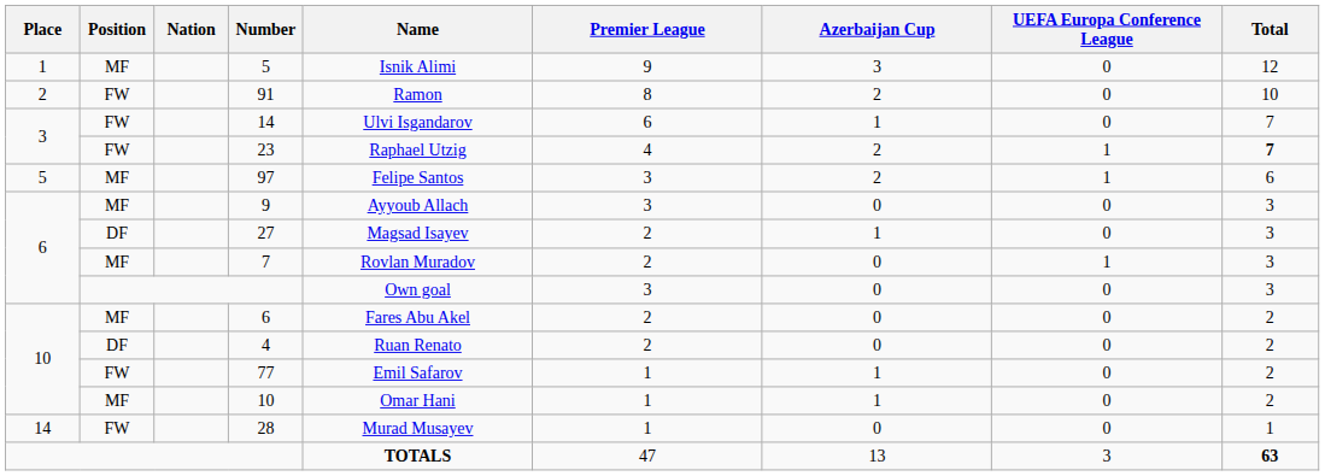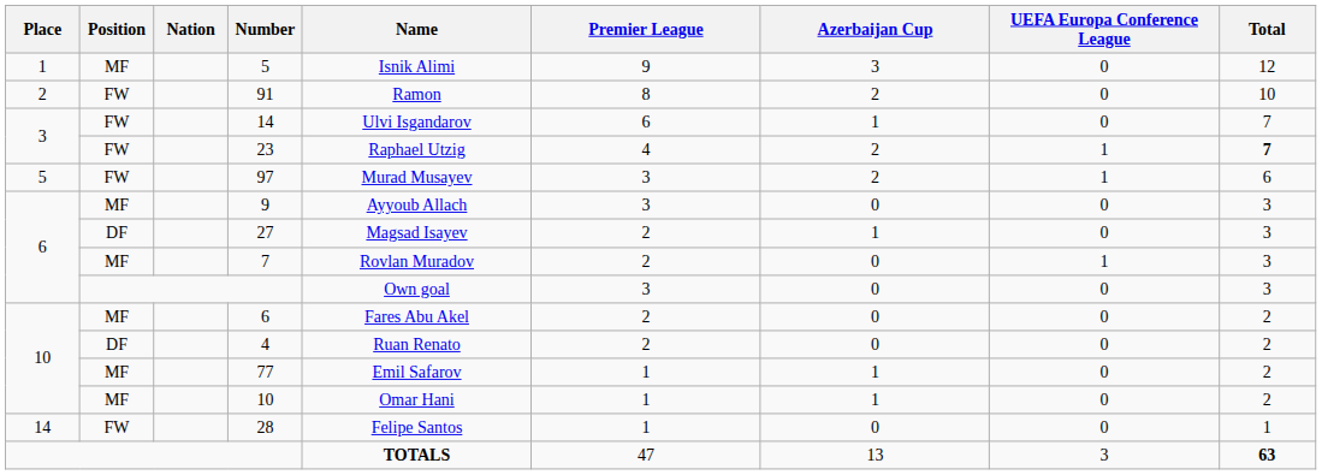 <table class="wikitable" style="font-size: 95%; text-align: center;">
 <tr>
 <th width=60>Place</th>
 <th width=60>Position</th>
 <th width=60>Nation</th>
 <th width=60>Number</th>
 <th width=200>Name</th>
 <th width=200><a href='#'>Premier League</a></th>
 <th width=200><a href='#'>Azerbaijan Cup</a></th>
 <th width=200><a href='#'>UEFA Europa Conference League</a></th>
 <th width=80><strong>Total</strong></th>
 </tr>
 <tr>
 <td>1</td>
 <td>MF</td>
 <td></td>
 <td>5</td>
 <td><a href='#'>Isnik Alimi</a></td>
 <td>9</td>
 <td>3</td>
 <td>0</td>
 <td>12</td>
 </tr>
 <tr>
 <td>2</td>
 <td>FW</td>
 <td></td>
 <td>91</td>
 <td><a href='#'>Ramon</a></td>
 <td>8</td>
 <td>2</td>
 <td>0</td>
 <td>10</td>
 </tr>
 <tr>
 <td rowspan="2">3</td>
 <td>FW</td>
 <td></td>
 <td>14</td>
 <td><a href='#'>Ulvi Isgandarov</a></td>
 <td>6</td>
 <td>1</td>
 <td>0</td>
 <td>7</td>
 </tr>
 <tr>
 <td>FW</td>
 <td></td>
 <td>23</td>
 <td><a href='#'>Raphael Utzig</a></td>
 <td>4</td>
 <td>2</td>
 <td>1</td>
 <td><strong>7</strong></td>
 </tr>
 <tr>
 <td>5</td>
-<td>MF</td>
+<td>FW</td>
 <td></td>
 <td>97</td>
-<td><a href='#'>Felipe Santos</a></td>
+<td><a href='#'>Murad Musayev</a></td>
 <td>3</td>
 <td>2</td>
 <td>1</td>
 <td>6</td>
 </tr>
 <tr>
 <td rowspan="4">6</td>
 <td>MF</td>
 <td></td>
 <td>9</td>
 <td><a href='#'>Ayyoub Allach</a></td>
 <td>3</td>
 <td>0</td>
 <td>0</td>
 <td>3</td>
 </tr>
 <tr>
 <td>DF</td>
 <td></td>
 <td>27</td>
 <td><a href='#'>Magsad Isayev</a></td>
 <td>2</td>
 <td>1</td>
 <td>0</td>
 <td>3</td>
 </tr>
 <tr>
 <td>MF</td>
 <td></td>
 <td>7</td>
 <td><a href='#'>Rovlan Muradov</a></td>
 <td>2</td>
 <td>0</td>
 <td>1</td>
 <td>3</td>
 </tr>
 <tr>
 <td colspan="3"></td>
 <td><a href='#'>Own goal</a></td>
 <td>3</td>
 <td>0</td>
 <td>0</td>
 <td>3</td>
 </tr>
 <tr>
 <td rowspan="4">10</td>
 <td>MF</td>
 <td></td>
 <td>6</td>
 <td><a href='#'>Fares Abu Akel</a></td>
 <td>2</td>
 <td>0</td>
 <td>0</td>
 <td>2</td>
 </tr>
 <tr>
 <td>DF</td>
 <td></td>
 <td>4</td>
 <td><a href='#'>Ruan Renato</a></td>
 <td>2</td>
 <td>0</td>
 <td>0</td>
 <td>2</td>
 </tr>
 <tr>
-<td>FW</td>
+<td>MF</td>
 <td></td>
 <td>77</td>
 <td><a href='#'>Emil Safarov</a></td>
 <td>1</td>
 <td>1</td>
 <td>0</td>
 <td>2</td>
 </tr>
 <tr>
 <td>MF</td>
 <td></td>
 <td>10</td>
 <td><a href='#'>Omar Hani</a></td>
 <td>1</td>
 <td>1</td>
 <td>0</td>
 <td>2</td>
 </tr>
 <tr>
 <td>14</td>
 <td>FW</td>
 <td></td>
 <td>28</td>
-<td><a href='#'>Murad Musayev</a></td>
+<td><a href='#'>Felipe Santos</a></td>
 <td>1</td>
 <td>0</td>
 <td>0</td>
 <td>1</td>
 </tr>
 <tr>
 <td colspan="4"></td>
 <td><strong>TOTALS</strong></td>
 <td>47</td>
 <td>13</td>
 <td>3</td>
 <td><strong>63</strong></td>
 </tr>
 </table>
